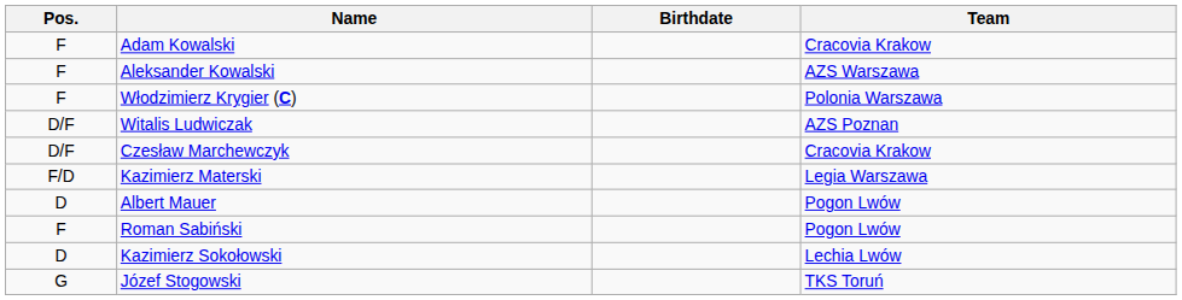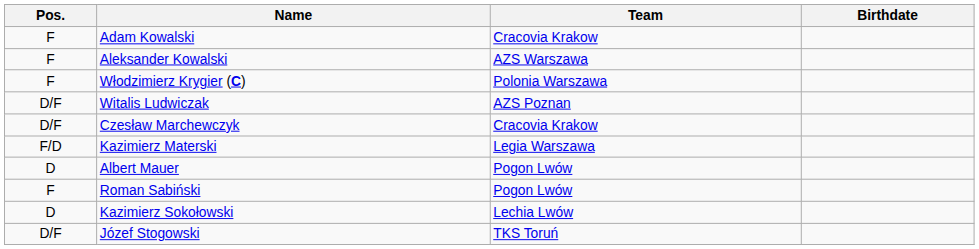 <table class="wikitable sortable" width="80%" style="font-size: 90%; text-align: center;">
 <tr>
 <th>Pos.</th>
 <th>Name</th>
+<th>Team</th>
 <th>Birthdate</th>
-<th>Team</th>
 </tr>
 <tr>
 <td>F</td>
 <td style="text-align:left;"><a href='#'>Adam Kowalski</a></td>
+<td style="text-align:left;"> <a href='#'>Cracovia Krakow</a></td>
 <td style="text-align:right;"></td>
-<td style="text-align:left;"> <a href='#'>Cracovia Krakow</a></td>
 </tr>
 <tr>
 <td>F</td>
 <td style="text-align:left;"><a href='#'>Aleksander Kowalski</a></td>
+<td style="text-align:left;"> <a href='#'>AZS Warszawa</a></td>
 <td style="text-align:right;"></td>
-<td style="text-align:left;"> <a href='#'>AZS Warszawa</a></td>
 </tr>
 <tr>
 <td>F</td>
 <td style="text-align:left;"><a href='#'>Włodzimierz Krygier</a> (<strong><a href='#'>C</a></strong>)</td>
+<td style="text-align:left;"> <a href='#'>Polonia Warszawa</a></td>
 <td style="text-align:right;"></td>
-<td style="text-align:left;"> <a href='#'>Polonia Warszawa</a></td>
 </tr>
 <tr>
 <td>D/F</td>
 <td style="text-align:left;"><a href='#'>Witalis Ludwiczak</a></td>
+<td style="text-align:left;"> <a href='#'>AZS Poznan</a></td>
 <td style="text-align:right;"></td>
-<td style="text-align:left;"> <a href='#'>AZS Poznan</a></td>
 </tr>
 <tr>
 <td>D/F</td>
 <td style="text-align:left;"><a href='#'>Czesław Marchewczyk</a></td>
+<td style="text-align:left;"> <a href='#'>Cracovia Krakow</a></td>
 <td style="text-align:right;"></td>
-<td style="text-align:left;"> <a href='#'>Cracovia Krakow</a></td>
 </tr>
 <tr>
 <td>F/D</td>
 <td style="text-align:left;"><a href='#'>Kazimierz Materski</a></td>
+<td style="text-align:left;"> <a href='#'>Legia Warszawa</a></td>
 <td style="text-align:right;"></td>
-<td style="text-align:left;"> <a href='#'>Legia Warszawa</a></td>
 </tr>
 <tr>
 <td>D</td>
 <td style="text-align:left;"><a href='#'>Albert Mauer</a></td>
+<td style="text-align:left;"> <a href='#'>Pogon Lwów</a></td>
 <td style="text-align:right;"></td>
-<td style="text-align:left;"> <a href='#'>Pogon Lwów</a></td>
 </tr>
 <tr>
 <td>F</td>
 <td style="text-align:left;"><a href='#'>Roman Sabiński</a></td>
+<td style="text-align:left;"> <a href='#'>Pogon Lwów</a></td>
 <td style="text-align:right;"></td>
-<td style="text-align:left;"> <a href='#'>Pogon Lwów</a></td>
 </tr>
 <tr>
 <td>D</td>
 <td style="text-align:left;"><a href='#'>Kazimierz Sokołowski</a></td>
+<td style="text-align:left;"> <a href='#'>Lechia Lwów</a></td>
 <td style="text-align:right;"></td>
-<td style="text-align:left;"> <a href='#'>Lechia Lwów</a></td>
 </tr>
 <tr>
-<td>G</td>
+<td>D/F</td>
 <td style="text-align:left;"><a href='#'>Józef Stogowski</a></td>
+<td style="text-align:left;"> <a href='#'>TKS Toruń</a></td>
 <td style="text-align:right;"></td>
-<td style="text-align:left;"> <a href='#'>TKS Toruń</a></td>
 </tr>
 </table>
